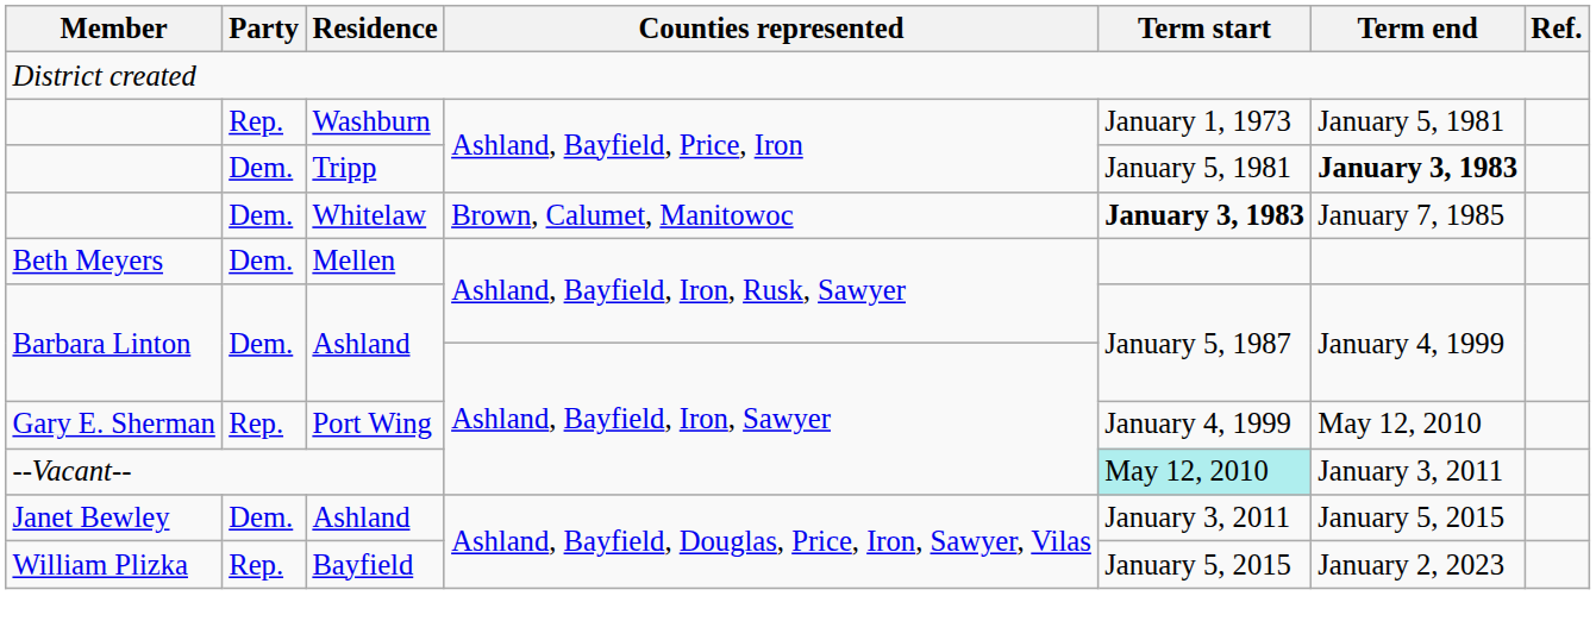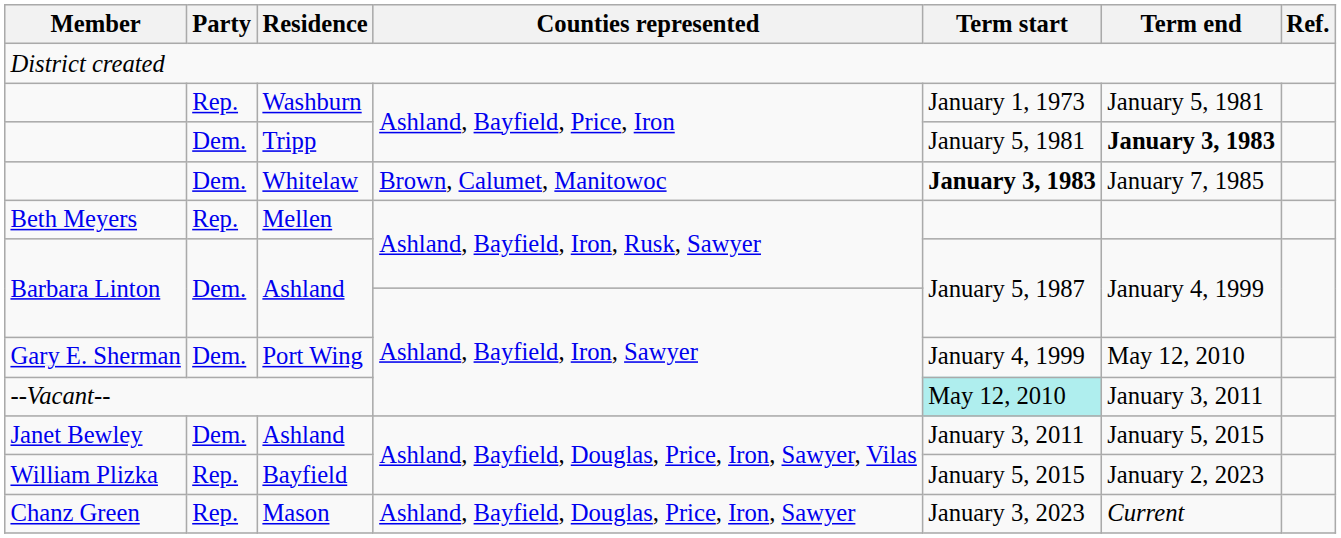 <table class="wikitable">
 <tr>
 <th>Member</th>
 <th>Party</th>
 <th>Residence</th>
 <th>Counties represented</th>
 <th>Term start</th>
 <th>Term end</th>
 <th>Ref.</th>
 </tr>
 <tr>
 <td colspan="7"><em>District created</em></td>
 </tr>
 <tr>
 <td></td>
 <td><a href='#'>Rep.</a></td>
 <td><a href='#'>Washburn</a></td>
 <td rowspan="2"><a href='#'>Ashland</a>, <a href='#'>Bayfield</a>, <a href='#'>Price</a>, <a href='#'>Iron</a></td>
 <td>January 1, 1973</td>
 <td>January 5, 1981</td>
 <td></td>
 </tr>
 <tr>
 <td></td>
 <td><a href='#'>Dem.</a></td>
 <td><a href='#'>Tripp</a></td>
 <td>January 5, 1981</td>
 <td><strong>January 3, 1983</strong></td>
 <td></td>
 </tr>
 <tr>
 <td></td>
 <td><a href='#'>Dem.</a></td>
 <td><a href='#'>Whitelaw</a></td>
 <td><a href='#'>Brown</a>, <a href='#'>Calumet</a>, <a href='#'>Manitowoc</a></td>
 <td><strong>January 3, 1983</strong></td>
 <td>January 7, 1985</td>
 <td></td>
 </tr>
 <tr>
 <td><a href='#'>Beth Meyers</a></td>
-<td><a href='#'>Dem.</a></td>
+<td><a href='#'>Rep.</a></td>
 <td><a href='#'>Mellen</a></td>
 <td rowspan="2"><a href='#'>Ashland</a>, <a href='#'>Bayfield</a>, <a href='#'>Iron</a>, <a href='#'>Rusk</a>, <a href='#'>Sawyer</a></td>
 <td></td>
 <td></td>
 <td></td>
 </tr>
 <tr style="height:2em">
 <td rowspan="2"><a href='#'>Barbara Linton</a></td>
 <td rowspan="2" ><a href='#'>Dem.</a></td>
 <td rowspan="2"><a href='#'>Ashland</a></td>
 <td rowspan="2">January 5, 1987</td>
 <td rowspan="2">January 4, 1999</td>
 <td rowspan="2"></td>
 </tr>
 <tr style="height:2em">
 <td rowspan="3"><a href='#'>Ashland</a>, <a href='#'>Bayfield</a>, <a href='#'>Iron</a>, <a href='#'>Sawyer</a></td>
 </tr>
 <tr>
 <td><a href='#'>Gary E. Sherman</a></td>
-<td><a href='#'>Rep.</a></td>
+<td><a href='#'>Dem.</a></td>
 <td><a href='#'>Port Wing</a></td>
 <td>January 4, 1999</td>
 <td>May 12, 2010</td>
 <td></td>
 </tr>
 <tr>
 <td colspan="3"><em>--Vacant--</em></td>
 <td style="background: paleturquoise;">May 12, 2010</td>
 <td>January 3, 2011</td>
 <td></td>
 </tr>
 <tr>
 <td><a href='#'>Janet Bewley</a></td>
 <td><a href='#'>Dem.</a></td>
 <td><a href='#'>Ashland</a></td>
 <td rowspan="2"><a href='#'>Ashland</a>, <a href='#'>Bayfield</a>, <a href='#'>Douglas</a>, <a href='#'>Price</a>, <a href='#'>Iron</a>, <a href='#'>Sawyer</a>, <a href='#'>Vilas</a></td>
 <td>January 3, 2011</td>
 <td>January 5, 2015</td>
 <td></td>
 </tr>
 <tr>
 <td><a href='#'>William Plizka</a></td>
 <td><a href='#'>Rep.</a></td>
 <td><a href='#'>Bayfield</a></td>
 <td>January 5, 2015</td>
 <td>January 2, 2023</td>
 <td></td>
 </tr>
+<tr>
+<td><a href='#'>Chanz Green</a></td>
+<td><a href='#'>Rep.</a></td>
+<td><a href='#'>Mason</a></td>
+<td><a href='#'>Ashland</a>, <a href='#'>Bayfield</a>, <a href='#'>Douglas</a>, <a href='#'>Price</a>, <a href='#'>Iron</a>, <a href='#'>Sawyer</a></td>
+<td>January 3, 2023</td>
+<td><em>Current</em></td>
+<td></td>
+</tr>
 </table>
